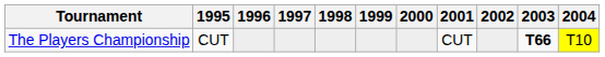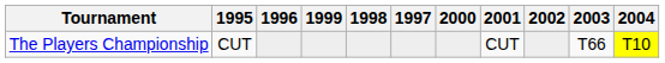 <table class="wikitable" style="font-size:95%;text-align:center;">
 <tr>
 <th>Tournament</th>
 <th>1995</th>
 <th>1996</th>
+<th>1999</th>
+<th>1998</th>
 <th>1997</th>
-<th>1998</th>
-<th>1999</th>
 <th>2000</th>
 <th>2001</th>
 <th>2002</th>
 <th>2003</th>
 <th>2004</th>
 </tr>
 <tr>
 <td align=left><a href='#'>The Players Championship</a></td>
 <td>CUT</td>
 <td style="background:#eeeeee;"></td>
 <td style="background:#eeeeee;"></td>
 <td style="background:#eeeeee;"></td>
 <td style="background:#eeeeee;"></td>
 <td style="background:#eeeeee;"></td>
 <td>CUT</td>
 <td style="background:#eeeeee;"></td>
-<td><strong>T66</strong></td>
+<td>T66</td>
 <td style="background:yellow;">T10</td>
 </tr>
 </table>
